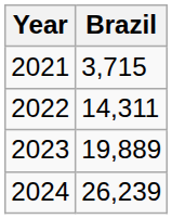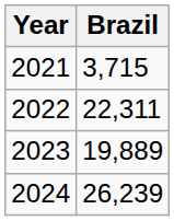 <table class="wikitable">
 <tr>
 <th>Year</th>
 <th>Brazil</th>
 </tr>
 <tr>
 <td>2021</td>
 <td>3,715</td>
 </tr>
 <tr>
 <td>2022</td>
-<td>14,311</td>
+<td>22,311</td>
 </tr>
 <tr>
 <td>2023</td>
 <td>19,889</td>
 </tr>
 <tr>
 <td>2024</td>
 <td>26,239</td>
 </tr>
 </table>
